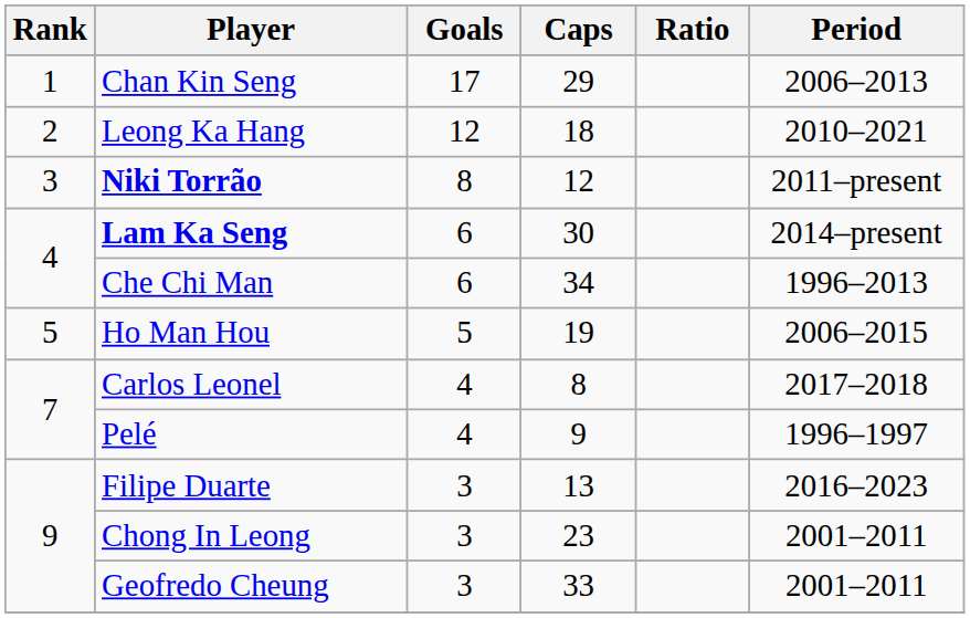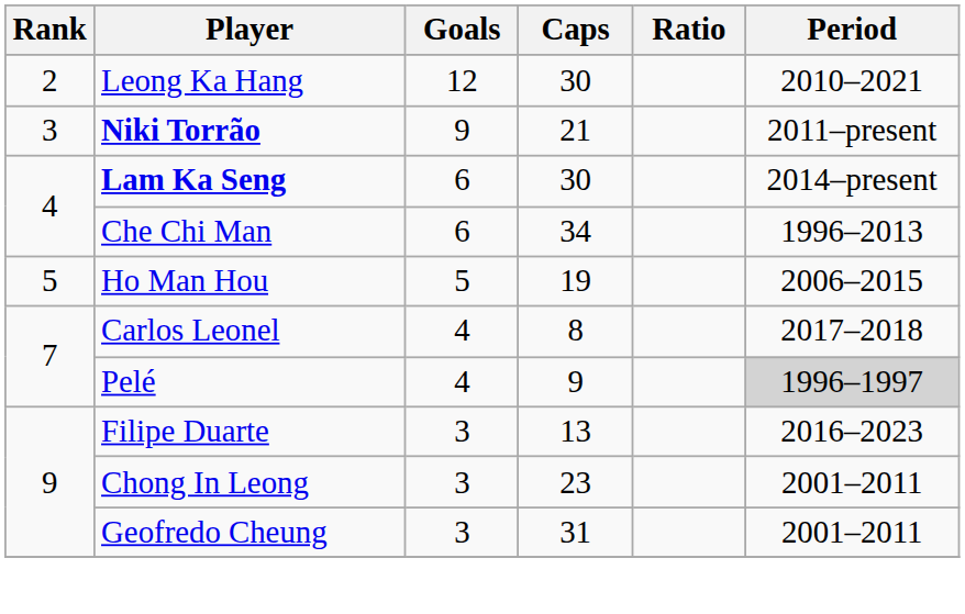 <table class="wikitable sortable" style="text-align:center;">
 <tr>
 <th width=30px>Rank</th>
 <th style="width:150px;">Player</th>
 <th width=50px>Goals</th>
 <th width=50px>Caps</th>
 <th width=50px>Ratio</th>
 <th style="width:100px;">Period</th>
 </tr>
 <tr>
-<td>1</td>
-<td style="text-align:left;"><a href='#'>Chan Kin Seng</a></td>
-<td>17</td>
-<td>29</td>
-<td></td>
-<td>2006–2013</td>
-</tr>
-<tr>
 <td>2</td>
 <td style="text-align:left;"><a href='#'>Leong Ka Hang</a></td>
 <td>12</td>
-<td>18</td>
+<td>30</td>
 <td></td>
 <td>2010–2021</td>
 </tr>
 <tr>
 <td>3</td>
 <td style="text-align:left;"><strong><a href='#'>Niki Torrão</a></strong></td>
-<td>8</td>
-<td>12</td>
+<td>9</td>
+<td>21</td>
 <td></td>
 <td>2011–present</td>
 </tr>
 <tr>
 <td rowspan=2>4</td>
 <td style="text-align:left;"><strong><a href='#'>Lam Ka Seng</a></strong></td>
 <td>6</td>
 <td>30</td>
 <td></td>
 <td>2014–present</td>
 </tr>
 <tr>
 <td style="text-align:left;"><a href='#'>Che Chi Man</a></td>
 <td>6</td>
 <td>34</td>
 <td></td>
 <td>1996–2013</td>
 </tr>
 <tr>
 <td>5</td>
 <td style="text-align:left;"><a href='#'>Ho Man Hou</a></td>
 <td>5</td>
 <td>19</td>
 <td></td>
 <td>2006–2015</td>
 </tr>
 <tr>
 <td rowspan=2>7</td>
 <td style="text-align:left;"><a href='#'>Carlos Leonel</a></td>
 <td>4</td>
 <td>8</td>
 <td></td>
 <td>2017–2018</td>
 </tr>
 <tr>
 <td style="text-align:left;"><a href='#'>Pelé</a></td>
 <td>4</td>
 <td>9</td>
 <td></td>
-<td>1996–1997</td>
+<td style="background: lightgrey;">1996–1997</td>
 </tr>
 <tr>
 <td rowspan=3>9</td>
 <td style="text-align:left;"><a href='#'>Filipe Duarte</a></td>
 <td>3</td>
 <td>13</td>
 <td></td>
 <td>2016–2023</td>
 </tr>
 <tr>
 <td style="text-align:left;"><a href='#'>Chong In Leong</a></td>
 <td>3</td>
 <td>23</td>
 <td></td>
 <td>2001–2011</td>
 </tr>
 <tr>
 <td style="text-align:left;"><a href='#'>Geofredo Cheung</a></td>
 <td>3</td>
-<td>33</td>
+<td>31</td>
 <td></td>
 <td>2001–2011</td>
 </tr>
 <tr>
 </tr>
 </table>
